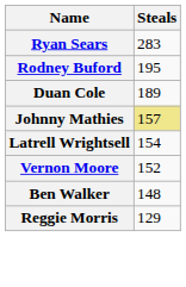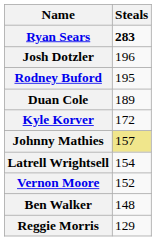 <table class="wikitable plainrowheaders">
 <tr>
 <th>Name</th>
 <th>Steals</th>
 </tr>
 <tr>
 <th scope="row"><a href='#'>Ryan Sears</a></th>
-<td>283</td>
+<td><strong>283</strong></td>
+</tr>
+<tr>
+<th scope="row">Josh Dotzler</th>
+<td>196</td>
 </tr>
 <tr>
 <th scope="row"><a href='#'>Rodney Buford</a></th>
 <td>195</td>
 </tr>
 <tr>
 <th scope="row">Duan Cole</th>
 <td>189</td>
+</tr>
+<tr>
+<th scope="row"><a href='#'>Kyle Korver</a></th>
+<td>172</td>
 </tr>
 <tr>
 <th scope="row">Johnny Mathies</th>
 <td style="background: khaki;">157</td>
 </tr>
 <tr>
 <th scope="row">Latrell Wrightsell</th>
 <td>154</td>
 </tr>
 <tr>
 <th scope="row"><a href='#'>Vernon Moore</a></th>
 <td>152</td>
 </tr>
 <tr>
 <th scope="row">Ben Walker</th>
 <td>148</td>
 </tr>
 <tr>
 <th scope="row">Reggie Morris</th>
 <td>129</td>
 </tr>
 </table>
